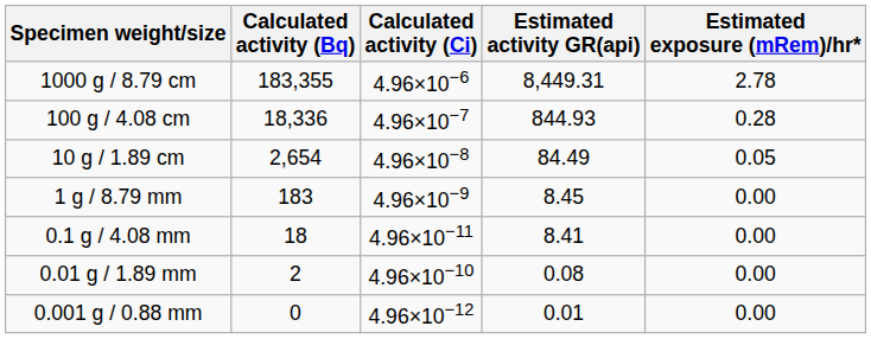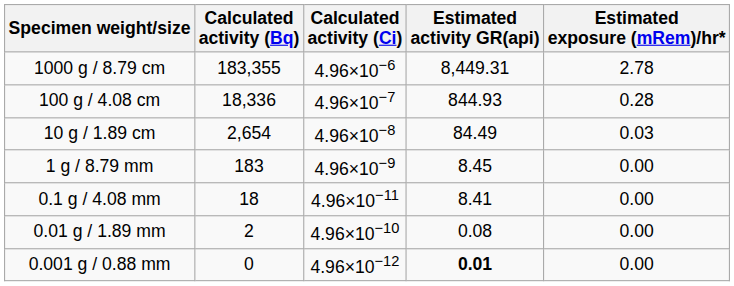 <table class=wikitable style="text-align:center">
 <tr>
 <th>Specimen weight/size</th>
 <th>Calculated <br>activity (<a href='#'>Bq</a>)</th>
 <th>Calculated <br>activity (<a href='#'>Ci</a>)</th>
 <th>Estimated <br>activity GR(api)</th>
 <th>Estimated <br>exposure (<a href='#'>mRem</a>)/hr*</th>
 </tr>
 <tr>
 <td>1000 g / 8.79 cm</td>
 <td>183,355</td>
 <td>4.96×10<sup>−6</sup></td>
 <td>8,449.31</td>
 <td>2.78</td>
 </tr>
 <tr>
 <td>100 g / 4.08 cm</td>
 <td>18,336</td>
 <td>4.96×10<sup>−7</sup></td>
 <td>844.93</td>
 <td>0.28</td>
 </tr>
 <tr>
 <td>10 g / 1.89 cm</td>
 <td>2,654</td>
 <td>4.96×10<sup>−8</sup></td>
 <td>84.49</td>
-<td>0.05</td>
+<td>0.03</td>
 </tr>
 <tr>
 <td>1 g / 8.79 mm</td>
 <td>183</td>
 <td>4.96×10<sup>−9</sup></td>
 <td>8.45</td>
 <td>0.00</td>
 </tr>
 <tr>
 <td>0.1 g / 4.08 mm</td>
 <td>18</td>
 <td>4.96×10<sup>−11</sup></td>
 <td>8.41</td>
 <td>0.00</td>
 </tr>
 <tr>
 <td>0.01 g / 1.89 mm</td>
 <td>2</td>
 <td>4.96×10<sup>−10</sup></td>
 <td>0.08</td>
 <td>0.00</td>
 </tr>
 <tr>
 <td>0.001 g / 0.88 mm</td>
 <td>0</td>
 <td>4.96×10<sup>−12</sup></td>
-<td>0.01</td>
+<td><strong>0.01</strong></td>
 <td>0.00</td>
 </tr>
 </table>
